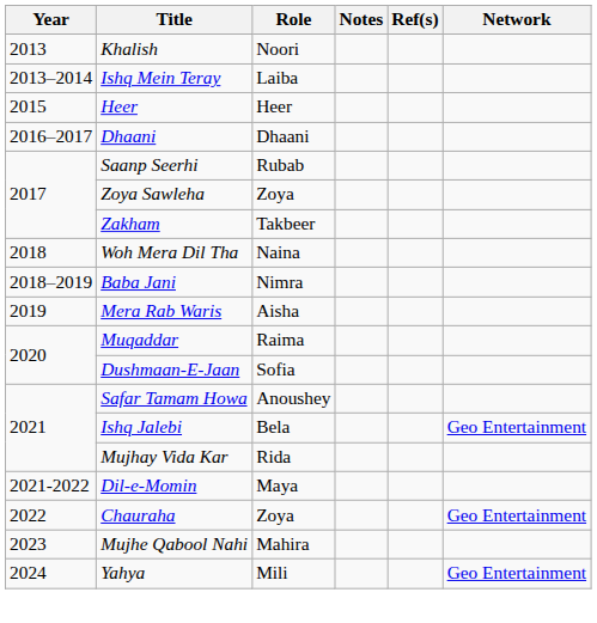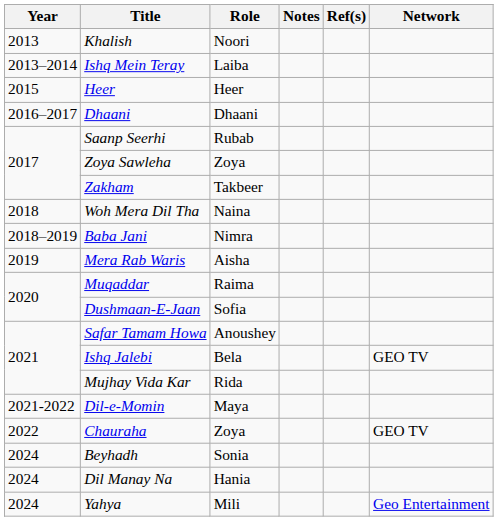 <table class="wikitable">
 <tr>
 <th>Year</th>
 <th>Title</th>
 <th>Role</th>
 <th>Notes</th>
 <th>Ref(s)</th>
 <th>Network</th>
 </tr>
 <tr>
 <td>2013</td>
 <td><em>Khalish</em></td>
 <td>Noori</td>
 <td></td>
 <td></td>
 <td></td>
 </tr>
 <tr>
 <td>2013–2014</td>
 <td><em><a href='#'>Ishq Mein Teray</a></em></td>
 <td>Laiba</td>
 <td></td>
 <td></td>
 <td></td>
 </tr>
 <tr>
 <td>2015</td>
 <td><em><a href='#'>Heer</a></em></td>
 <td>Heer</td>
 <td></td>
 <td></td>
 <td></td>
 </tr>
 <tr>
 <td>2016–2017</td>
 <td><em><a href='#'>Dhaani</a></em></td>
 <td>Dhaani</td>
 <td></td>
 <td></td>
 <td></td>
 </tr>
 <tr>
 <td Rowspan=3>2017</td>
 <td><em>Saanp Seerhi</em></td>
 <td>Rubab</td>
 <td></td>
 <td></td>
 <td></td>
 </tr>
 <tr>
 <td><em>Zoya Sawleha</em></td>
 <td>Zoya</td>
 <td></td>
 <td></td>
 <td></td>
 </tr>
 <tr>
 <td><em><a href='#'>Zakham</a></em></td>
 <td>Takbeer</td>
 <td></td>
 <td></td>
 <td></td>
 </tr>
 <tr>
 <td>2018</td>
 <td><em>Woh Mera Dil Tha</em></td>
 <td>Naina</td>
 <td></td>
 <td></td>
 <td></td>
 </tr>
 <tr>
 <td>2018–2019</td>
 <td><em><a href='#'>Baba Jani</a></em></td>
 <td>Nimra</td>
 <td></td>
 <td></td>
 <td></td>
 </tr>
 <tr>
 <td>2019</td>
 <td><em><a href='#'>Mera Rab Waris</a></em></td>
 <td>Aisha</td>
 <td></td>
 <td></td>
 <td></td>
 </tr>
 <tr>
 <td Rowspan=2>2020</td>
 <td><em><a href='#'>Muqaddar</a></em></td>
 <td>Raima</td>
 <td></td>
 <td></td>
 <td></td>
 </tr>
 <tr>
 <td><em><a href='#'>Dushmaan-E-Jaan</a></em></td>
 <td>Sofia</td>
 <td></td>
 <td></td>
 <td></td>
 </tr>
 <tr>
 <td rowspan="3">2021</td>
 <td><em><a href='#'>Safar Tamam Howa</a></em></td>
 <td>Anoushey</td>
 <td></td>
 <td></td>
 <td></td>
 </tr>
 <tr>
 <td><em><a href='#'>Ishq Jalebi</a></em></td>
 <td>Bela</td>
 <td></td>
 <td></td>
-<td><a href='#'>Geo Entertainment</a></td>
+<td>GEO TV</td>
 </tr>
 <tr>
 <td><em>Mujhay Vida Kar</em></td>
 <td>Rida</td>
 <td></td>
 <td></td>
 <td></td>
 </tr>
 <tr>
 <td>2021-2022</td>
 <td><em><a href='#'>Dil-e-Momin</a></em></td>
 <td>Maya</td>
 <td></td>
 <td></td>
 <td></td>
 </tr>
 <tr>
 <td rowspan="1">2022</td>
 <td><em><a href='#'>Chauraha</a></em></td>
 <td>Zoya</td>
 <td></td>
 <td></td>
-<td><a href='#'>Geo Entertainment</a></td>
+<td>GEO TV</td>
 </tr>
 <tr>
-<td rowspan="1">2023</td>
-<td><em>Mujhe Qabool Nahi</em></td>
-<td>Mahira</td>
+<td>2024</td>
+<td><em>Beyhadh</em></td>
+<td>Sonia</td>
+<td></td>
+<td></td>
+<td></td>
+</tr>
+<tr>
+<td>2024</td>
+<td><em>Dil Manay Na</em></td>
+<td>Hania</td>
 <td></td>
 <td></td>
 <td></td>
 </tr>
 <tr>
 <td>2024</td>
 <td><em>Yahya</em></td>
 <td>Mili</td>
 <td></td>
 <td></td>
 <td><a href='#'>Geo Entertainment</a></td>
 </tr>
 </table>
